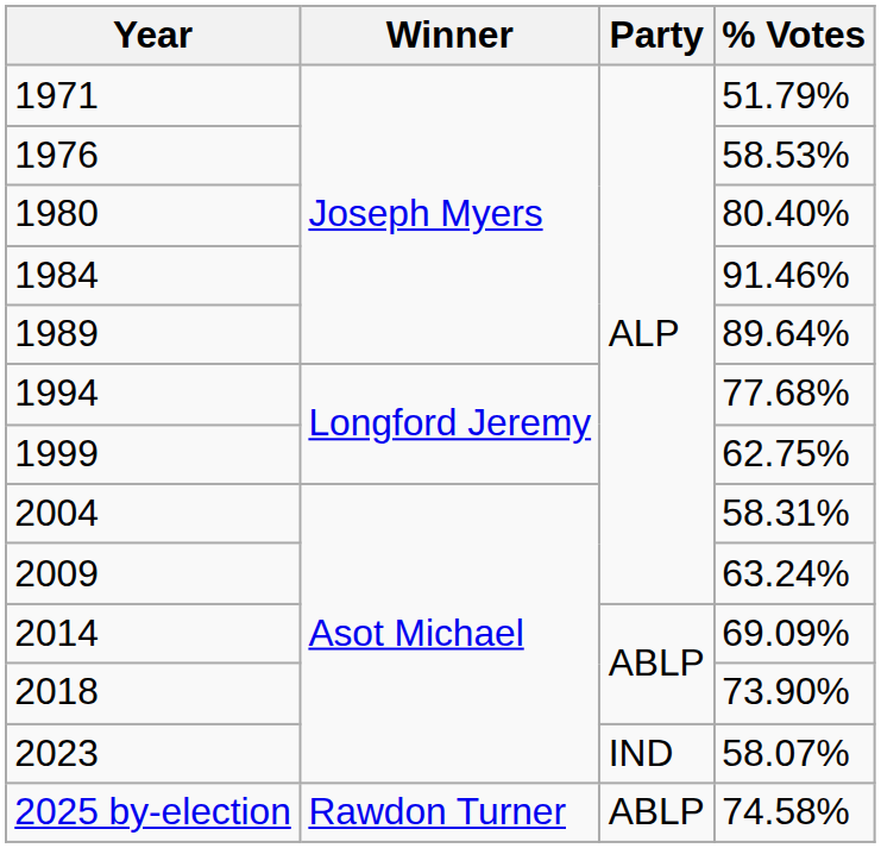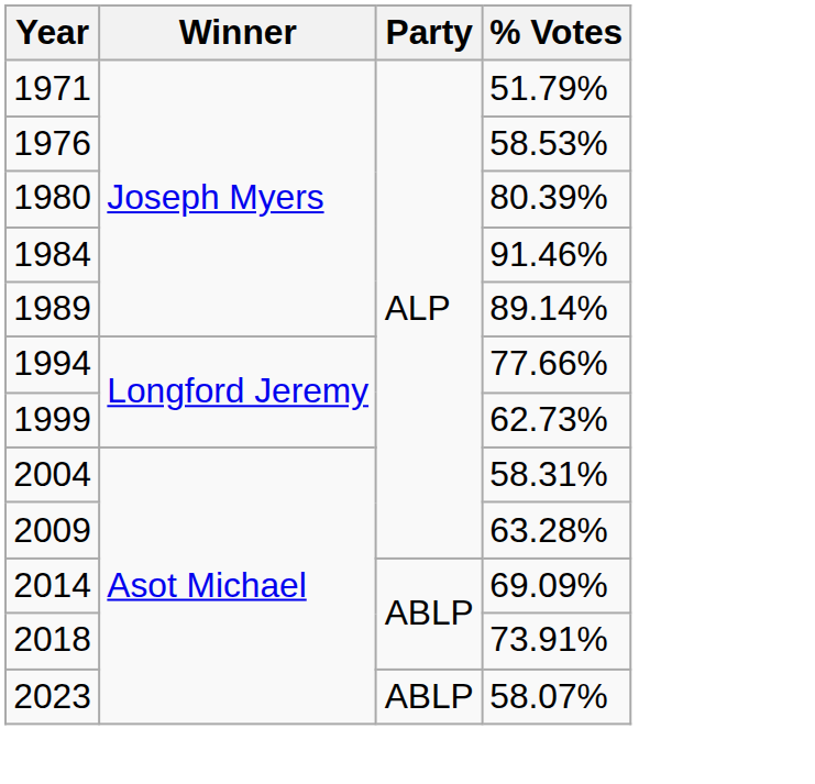 <table class="wikitable">
 <tr>
 <th><strong>Year</strong></th>
 <th><strong>Winner</strong></th>
 <th><strong>Party</strong></th>
 <th><strong>% Votes</strong></th>
 </tr>
 <tr>
 <td>1971</td>
 <td rowspan="5"><a href='#'>Joseph Myers</a></td>
 <td rowspan="9">ALP</td>
 <td>51.79%</td>
 </tr>
 <tr>
 <td>1976</td>
 <td>58.53%</td>
 </tr>
 <tr>
 <td>1980</td>
-<td>80.40%</td>
+<td>80.39%</td>
 </tr>
 <tr>
 <td>1984</td>
 <td>91.46%</td>
 </tr>
 <tr>
 <td>1989</td>
-<td>89.64%</td>
+<td>89.14%</td>
 </tr>
 <tr>
 <td>1994</td>
 <td rowspan="2"><a href='#'>Longford Jeremy</a></td>
-<td>77.68%</td>
+<td>77.66%</td>
 </tr>
 <tr>
 <td>1999</td>
-<td>62.75%</td>
+<td>62.73%</td>
 </tr>
 <tr>
 <td>2004</td>
 <td rowspan="5"><a href='#'>Asot Michael</a></td>
 <td>58.31%</td>
 </tr>
 <tr>
 <td>2009</td>
-<td>63.24%</td>
+<td>63.28%</td>
 </tr>
 <tr>
 <td>2014</td>
 <td rowspan="2">ABLP</td>
 <td>69.09%</td>
 </tr>
 <tr>
 <td>2018</td>
-<td>73.90%</td>
+<td>73.91%</td>
 </tr>
 <tr>
 <td>2023</td>
-<td>IND</td>
+<td>ABLP</td>
 <td>58.07%</td>
 </tr>
-<tr>
-<td><a href='#'>2025 by-election</a></td>
-<td><a href='#'>Rawdon Turner</a></td>
-<td>ABLP</td>
-<td>74.58%</td>
-</tr>
 </table>
